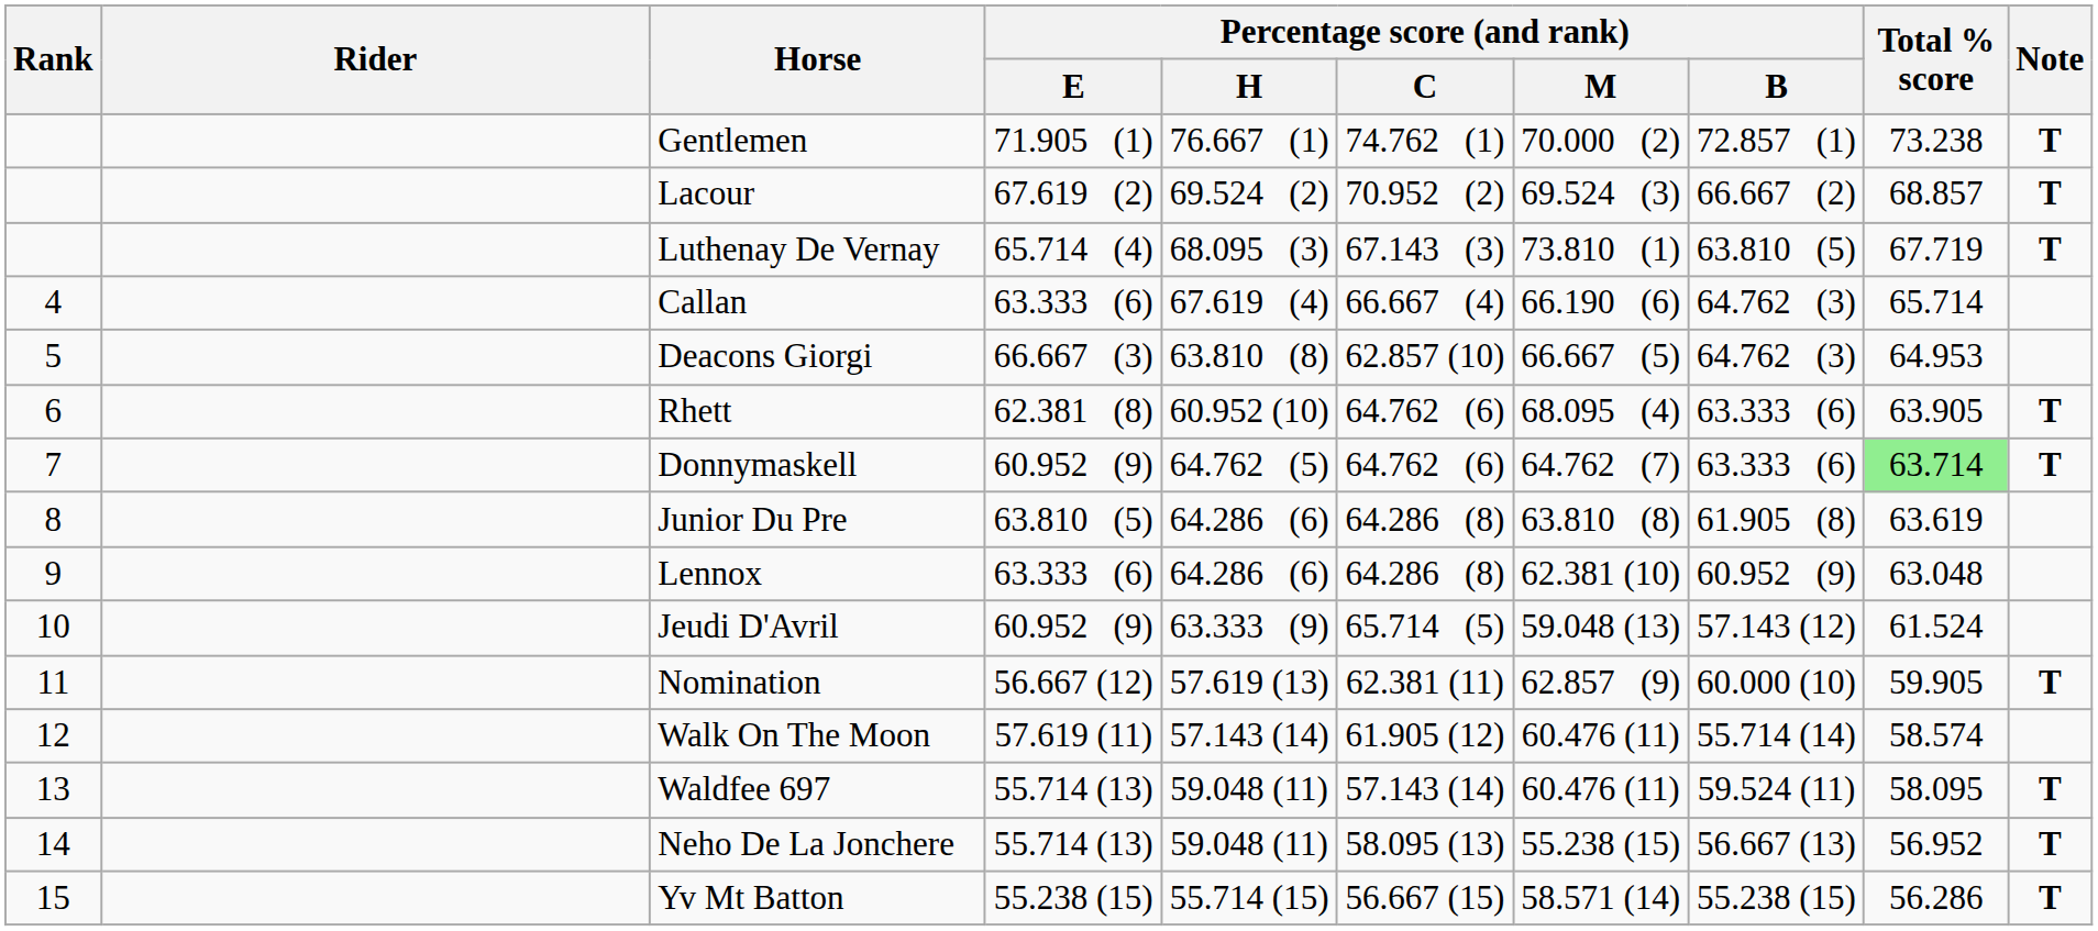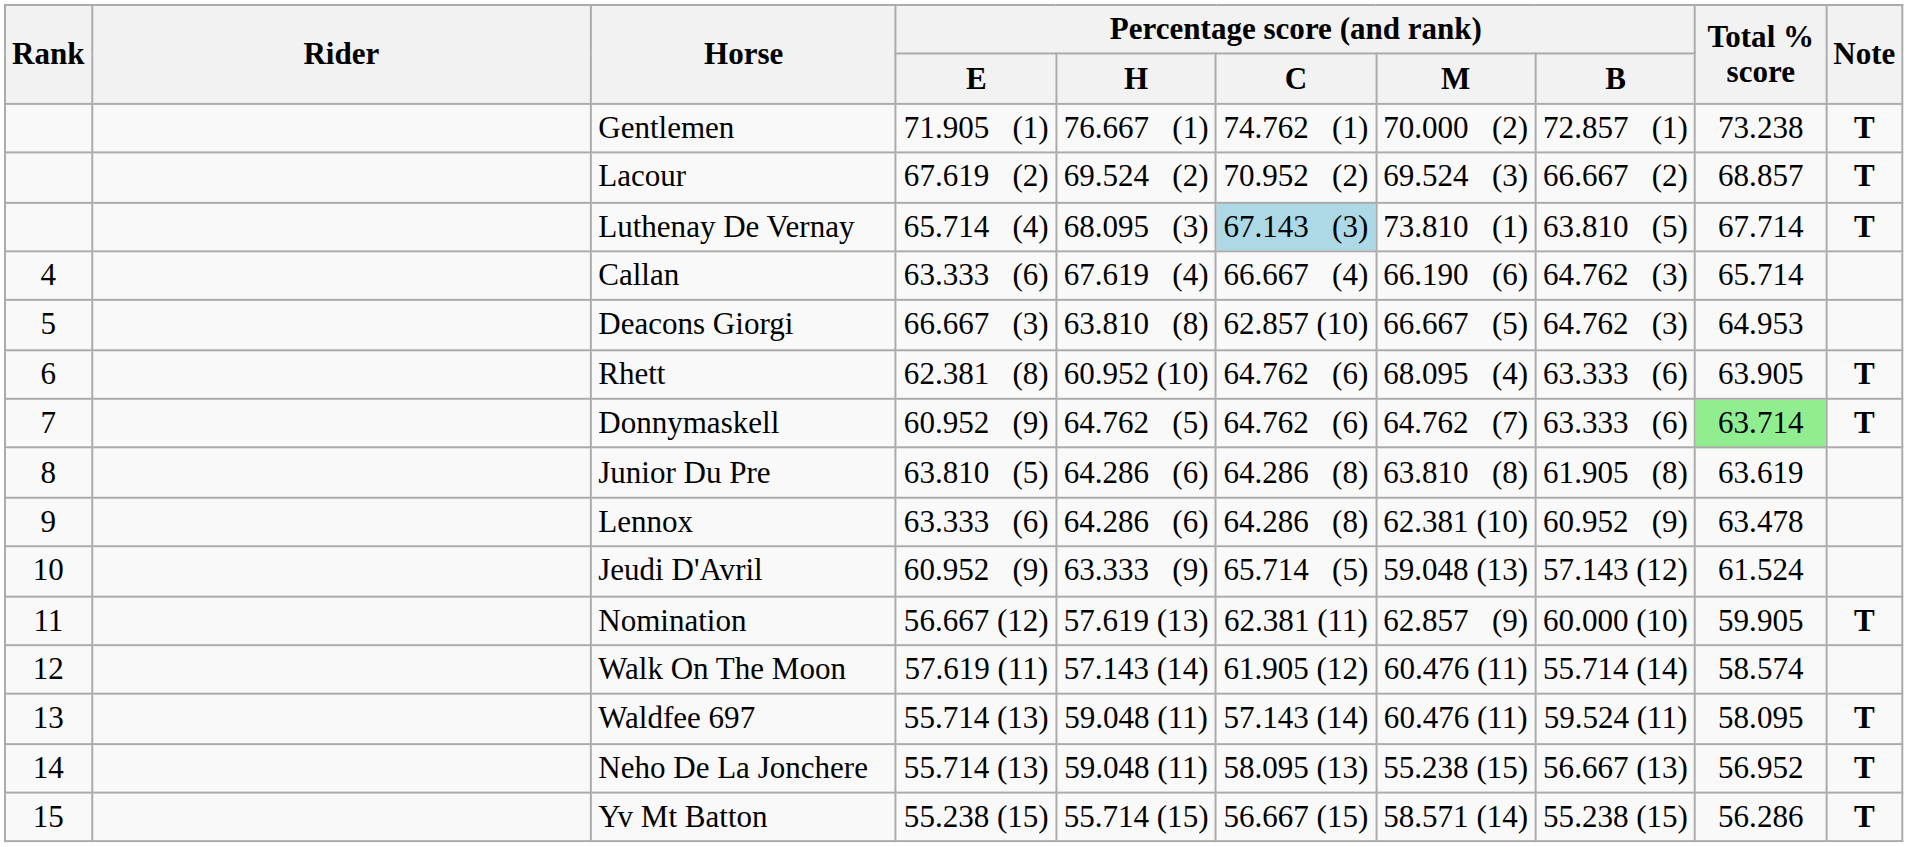 <table class="wikitable" style="text-align:center">
 <tr>
 <th rowspan=2>Rank</th>
 <th rowspan=2 width=250>Rider</th>
 <th rowspan=2 width=150>Horse</th>
 <th colspan=5>Percentage score (and rank)</th>
 <th rowspan=2 width=60>Total % score</th>
 <th rowspan=2>Note</th>
 </tr>
 <tr>
 <th width=75>E</th>
 <th width=75>H</th>
 <th width=75>C</th>
 <th width=75>M</th>
 <th width=75>B</th>
 </tr>
 <tr>
 <td></td>
 <td align=left></td>
 <td align=left>Gentlemen</td>
 <td>71.905   (1)</td>
 <td>76.667   (1)</td>
 <td>74.762   (1)</td>
 <td>70.000   (2)</td>
 <td>72.857   (1)</td>
 <td>73.238</td>
 <td><strong>T</strong></td>
 </tr>
 <tr>
 <td></td>
 <td align=left></td>
 <td align=left>Lacour</td>
 <td>67.619   (2)</td>
 <td>69.524   (2)</td>
 <td>70.952   (2)</td>
 <td>69.524   (3)</td>
 <td>66.667   (2)</td>
 <td>68.857</td>
 <td><strong>T</strong></td>
 </tr>
 <tr>
 <td></td>
 <td align=left></td>
 <td align=left>Luthenay De Vernay</td>
 <td>65.714   (4)</td>
 <td>68.095   (3)</td>
-<td>67.143   (3)</td>
+<td style="background: lightblue;">67.143   (3)</td>
 <td>73.810   (1)</td>
 <td>63.810   (5)</td>
-<td>67.719</td>
+<td>67.714</td>
 <td><strong>T</strong></td>
 </tr>
 <tr>
 <td>4</td>
 <td align=left></td>
 <td align=left>Callan</td>
 <td>63.333   (6)</td>
 <td>67.619   (4)</td>
 <td>66.667   (4)</td>
 <td>66.190   (6)</td>
 <td>64.762   (3)</td>
 <td>65.714</td>
 <td></td>
 </tr>
 <tr>
 <td>5</td>
 <td align=left></td>
 <td align=left>Deacons Giorgi</td>
 <td>66.667   (3)</td>
 <td>63.810   (8)</td>
 <td>62.857 (10)</td>
 <td>66.667   (5)</td>
 <td>64.762   (3)</td>
 <td>64.953</td>
 <td></td>
 </tr>
 <tr>
 <td>6</td>
 <td align=left></td>
 <td align=left>Rhett</td>
 <td>62.381   (8)</td>
 <td>60.952 (10)</td>
 <td>64.762   (6)</td>
 <td>68.095   (4)</td>
 <td>63.333   (6)</td>
 <td>63.905</td>
 <td><strong>T</strong></td>
 </tr>
 <tr>
 <td>7</td>
 <td align=left></td>
 <td align=left>Donnymaskell</td>
 <td>60.952   (9)</td>
 <td>64.762   (5)</td>
 <td>64.762   (6)</td>
 <td>64.762   (7)</td>
 <td>63.333   (6)</td>
 <td style="background: lightgreen;">63.714</td>
 <td><strong>T</strong></td>
 </tr>
 <tr>
 <td>8</td>
 <td align=left></td>
 <td align=left>Junior Du Pre</td>
 <td>63.810   (5)</td>
 <td>64.286   (6)</td>
 <td>64.286   (8)</td>
 <td>63.810   (8)</td>
 <td>61.905   (8)</td>
 <td>63.619</td>
 <td></td>
 </tr>
 <tr>
 <td>9</td>
 <td align=left></td>
 <td align=left>Lennox</td>
 <td>63.333   (6)</td>
 <td>64.286   (6)</td>
 <td>64.286   (8)</td>
 <td>62.381 (10)</td>
 <td>60.952   (9)</td>
-<td>63.048</td>
+<td>63.478</td>
 <td></td>
 </tr>
 <tr>
 <td>10</td>
 <td align=left></td>
 <td align=left>Jeudi D'Avril</td>
 <td>60.952   (9)</td>
 <td>63.333   (9)</td>
 <td>65.714   (5)</td>
 <td>59.048 (13)</td>
 <td>57.143 (12)</td>
 <td>61.524</td>
 <td></td>
 </tr>
 <tr>
 <td>11</td>
 <td align=left></td>
 <td align=left>Nomination</td>
 <td>56.667 (12)</td>
 <td>57.619 (13)</td>
 <td>62.381 (11)</td>
 <td>62.857   (9)</td>
 <td>60.000 (10)</td>
 <td>59.905</td>
 <td><strong>T</strong></td>
 </tr>
 <tr>
 <td>12</td>
 <td align=left></td>
 <td align=left>Walk On The Moon</td>
 <td>57.619 (11)</td>
 <td>57.143 (14)</td>
 <td>61.905 (12)</td>
 <td>60.476 (11)</td>
 <td>55.714 (14)</td>
 <td>58.574</td>
 <td></td>
 </tr>
 <tr>
 <td>13</td>
 <td align=left></td>
 <td align=left>Waldfee 697</td>
 <td>55.714 (13)</td>
 <td>59.048 (11)</td>
 <td>57.143 (14)</td>
 <td>60.476 (11)</td>
 <td>59.524 (11)</td>
 <td>58.095</td>
 <td><strong>T</strong></td>
 </tr>
 <tr>
 <td>14</td>
 <td align=left></td>
 <td align=left>Neho De La Jonchere</td>
 <td>55.714 (13)</td>
 <td>59.048 (11)</td>
 <td>58.095 (13)</td>
 <td>55.238 (15)</td>
 <td>56.667 (13)</td>
 <td>56.952</td>
 <td><strong>T</strong></td>
 </tr>
 <tr>
 <td>15</td>
 <td align=left></td>
 <td align=left>Yv Mt Batton</td>
 <td>55.238 (15)</td>
 <td>55.714 (15)</td>
 <td>56.667 (15)</td>
 <td>58.571 (14)</td>
 <td>55.238 (15)</td>
 <td>56.286</td>
 <td><strong>T</strong></td>
 </tr>
 </table>
